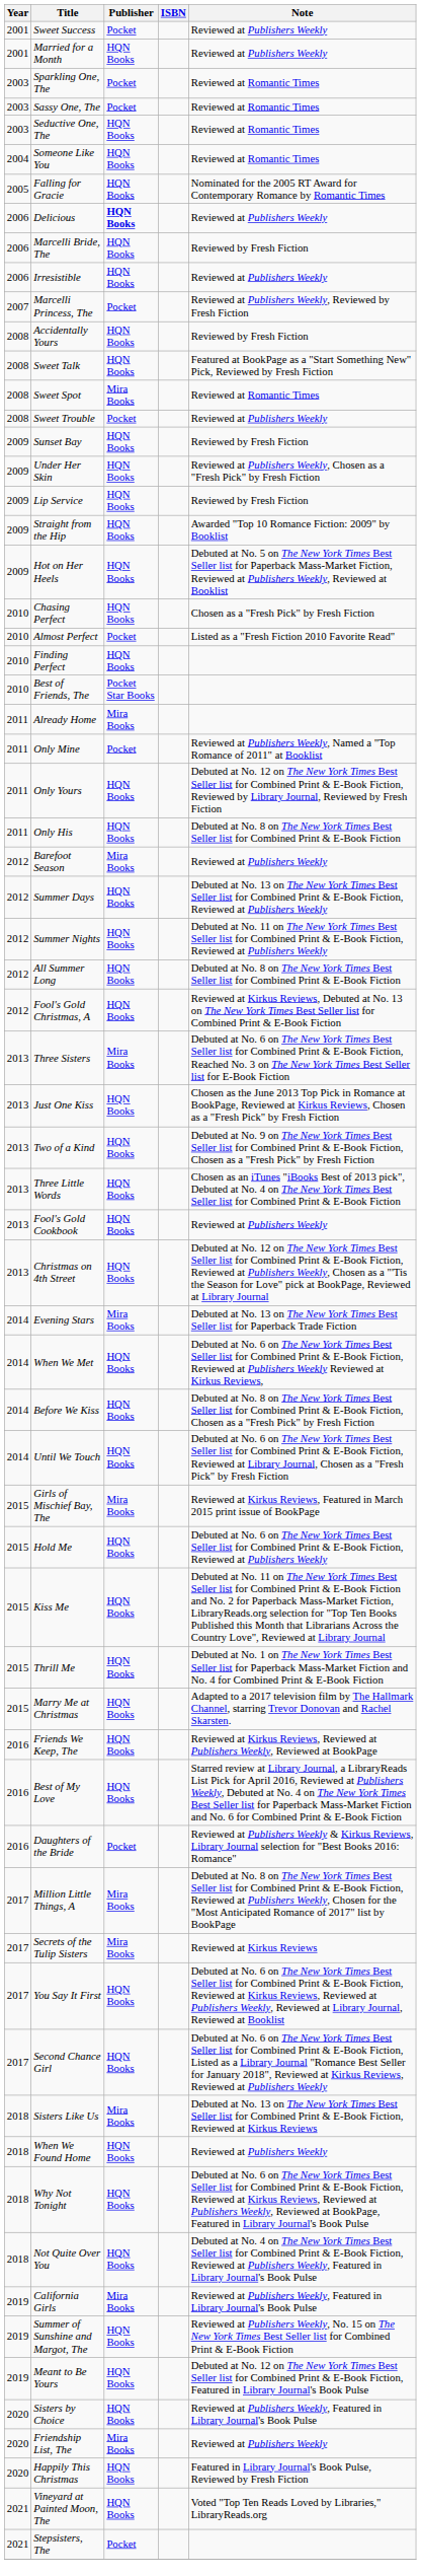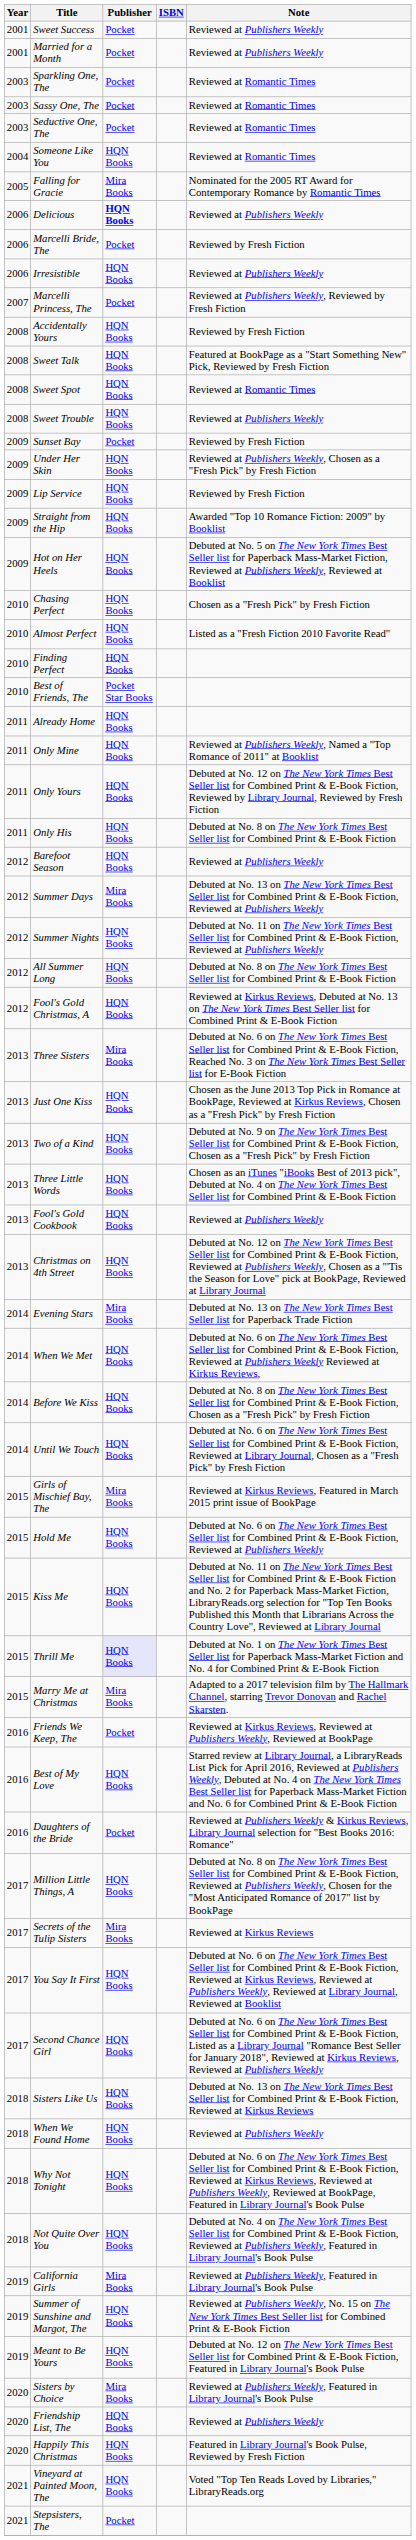 <table class="wikitable sortable">
 <tr>
 <th>Year</th>
 <th>Title</th>
 <th>Publisher</th>
 <th><a href='#'>ISBN</a></th>
 <th>Note</th>
 </tr>
 <tr>
 <td>2001</td>
 <td><em>Sweet Success</em></td>
 <td><a href='#'>Pocket</a></td>
 <td></td>
 <td>Reviewed at <em><a href='#'>Publishers Weekly</a></em></td>
 </tr>
 <tr>
 <td>2001</td>
 <td><em>Married for a Month</em></td>
-<td><a href='#'>HQN Books</a></td>
+<td><a href='#'>Pocket</a></td>
 <td></td>
 <td>Reviewed at <em><a href='#'>Publishers Weekly</a></em></td>
 </tr>
 <tr>
 <td>2003</td>
 <td><em>Sparkling One, The</em></td>
 <td><a href='#'>Pocket</a></td>
 <td></td>
 <td>Reviewed at <a href='#'>Romantic Times</a></td>
 </tr>
 <tr>
 <td>2003</td>
 <td><em>Sassy One, The</em></td>
 <td><a href='#'>Pocket</a></td>
 <td></td>
 <td>Reviewed at <a href='#'>Romantic Times</a></td>
 </tr>
 <tr>
 <td>2003</td>
 <td><em>Seductive One, The</em></td>
-<td><a href='#'>HQN Books</a></td>
+<td><a href='#'>Pocket</a></td>
 <td></td>
 <td>Reviewed at <a href='#'>Romantic Times</a></td>
 </tr>
 <tr>
 <td>2004</td>
 <td><em>Someone Like You</em></td>
 <td><a href='#'>HQN Books</a></td>
 <td></td>
 <td>Reviewed at <a href='#'>Romantic Times</a></td>
 </tr>
 <tr>
 <td>2005</td>
 <td><em>Falling for Gracie</em></td>
-<td><a href='#'>HQN Books</a></td>
+<td><a href='#'>Mira Books</a></td>
 <td></td>
 <td>Nominated for the 2005 RT Award for Contemporary Romance by <a href='#'>Romantic Times</a></td>
 </tr>
 <tr>
 <td>2006</td>
 <td><em>Delicious</em></td>
 <td><strong><a href='#'>HQN Books</a></strong></td>
 <td></td>
 <td>Reviewed at <em><a href='#'>Publishers Weekly</a></em></td>
 </tr>
 <tr>
 <td>2006</td>
 <td><em>Marcelli Bride, The</em></td>
-<td><a href='#'>HQN Books</a></td>
+<td><a href='#'>Pocket</a></td>
 <td></td>
 <td>Reviewed by Fresh Fiction</td>
 </tr>
 <tr>
 <td>2006</td>
 <td><em>Irresistible</em></td>
 <td><a href='#'>HQN Books</a></td>
 <td></td>
 <td>Reviewed at <em><a href='#'>Publishers Weekly</a></em></td>
 </tr>
 <tr>
 <td>2007</td>
 <td><em>Marcelli Princess, The</em></td>
 <td><a href='#'>Pocket</a></td>
 <td></td>
 <td>Reviewed at <em><a href='#'>Publishers Weekly</a></em>, Reviewed by Fresh Fiction</td>
 </tr>
 <tr>
 <td>2008</td>
 <td><em>Accidentally Yours</em></td>
 <td><a href='#'>HQN Books</a></td>
 <td></td>
 <td>Reviewed by Fresh Fiction</td>
 </tr>
 <tr>
 <td>2008</td>
 <td><em>Sweet Talk</em></td>
 <td><a href='#'>HQN Books</a></td>
 <td></td>
 <td>Featured at BookPage as a "Start Something New" Pick, Reviewed by Fresh Fiction</td>
 </tr>
 <tr>
 <td>2008</td>
 <td><em>Sweet Spot</em></td>
-<td><a href='#'>Mira Books</a></td>
+<td><a href='#'>HQN Books</a></td>
 <td></td>
 <td>Reviewed at <a href='#'>Romantic Times</a></td>
 </tr>
 <tr>
 <td>2008</td>
 <td><em>Sweet Trouble</em></td>
-<td><a href='#'>Pocket</a></td>
+<td><a href='#'>HQN Books</a></td>
 <td></td>
 <td>Reviewed at <em><a href='#'>Publishers Weekly</a></em></td>
 </tr>
 <tr>
 <td>2009</td>
 <td><em>Sunset Bay</em></td>
-<td><a href='#'>HQN Books</a></td>
+<td><a href='#'>Pocket</a></td>
 <td></td>
 <td>Reviewed by Fresh Fiction</td>
 </tr>
 <tr>
 <td>2009</td>
 <td><em>Under Her Skin</em></td>
 <td><a href='#'>HQN Books</a></td>
 <td></td>
 <td>Reviewed at <em><a href='#'>Publishers Weekly</a></em>, Chosen as a "Fresh Pick" by Fresh Fiction</td>
 </tr>
 <tr>
 <td>2009</td>
 <td><em>Lip Service</em></td>
 <td><a href='#'>HQN Books</a></td>
 <td></td>
 <td>Reviewed by Fresh Fiction</td>
 </tr>
 <tr>
 <td>2009</td>
 <td><em>Straight from the Hip</em></td>
 <td><a href='#'>HQN Books</a></td>
 <td></td>
 <td>Awarded "Top 10 Romance Fiction: 2009" by <a href='#'>Booklist</a></td>
 </tr>
 <tr>
 <td>2009</td>
 <td><em>Hot on Her Heels</em></td>
 <td><a href='#'>HQN Books</a></td>
 <td></td>
 <td>Debuted at No. 5 on <a href='#'><em>The New York Times</em> Best Seller list</a> for Paperback Mass-Market Fiction, Reviewed at <em><a href='#'>Publishers Weekly</a></em>, Reviewed at <a href='#'>Booklist</a></td>
 </tr>
 <tr>
 <td>2010</td>
 <td><em>Chasing Perfect</em></td>
 <td><a href='#'>HQN Books</a></td>
 <td></td>
 <td>Chosen as a "Fresh Pick" by Fresh Fiction</td>
 </tr>
 <tr>
 <td>2010</td>
 <td><em>Almost Perfect</em></td>
-<td><a href='#'>Pocket</a></td>
+<td><a href='#'>HQN Books</a></td>
 <td></td>
 <td>Listed as a "Fresh Fiction 2010 Favorite Read"</td>
 </tr>
 <tr>
 <td>2010</td>
 <td><em>Finding Perfect</em></td>
 <td><a href='#'>HQN Books</a></td>
 <td></td>
 <td></td>
 </tr>
 <tr>
 <td>2010</td>
 <td><em>Best of Friends, The</em></td>
 <td><a href='#'>Pocket Star Books</a></td>
 <td></td>
 <td></td>
 </tr>
 <tr>
 <td>2011</td>
 <td><em>Already Home</em></td>
-<td><a href='#'>Mira Books</a></td>
+<td><a href='#'>HQN Books</a></td>
 <td></td>
 <td></td>
 </tr>
 <tr>
 <td>2011</td>
 <td><em>Only Mine</em></td>
-<td><a href='#'>Pocket</a></td>
+<td><a href='#'>HQN Books</a></td>
 <td></td>
 <td>Reviewed at <em><a href='#'>Publishers Weekly</a></em>, Named a "Top Romance of 2011" at <a href='#'>Booklist</a></td>
 </tr>
 <tr>
 <td>2011</td>
 <td><em>Only Yours</em></td>
 <td><a href='#'>HQN Books</a></td>
 <td></td>
 <td>Debuted at No. 12 on <a href='#'><em>The New York Times</em> Best Seller list</a> for Combined Print & E-Book Fiction, Reviewed by <a href='#'>Library Journal</a>, Reviewed by Fresh Fiction</td>
 </tr>
 <tr>
 <td>2011</td>
 <td><em>Only His</em></td>
 <td><a href='#'>HQN Books</a></td>
 <td></td>
 <td>Debuted at No. 8 on <a href='#'><em>The New York Times</em> Best Seller list</a> for Combined Print & E-Book Fiction</td>
 </tr>
 <tr>
 <td>2012</td>
 <td><em>Barefoot Season</em></td>
-<td><a href='#'>Mira Books</a></td>
+<td><a href='#'>HQN Books</a></td>
 <td></td>
 <td>Reviewed at <em><a href='#'>Publishers Weekly</a></em></td>
 </tr>
 <tr>
 <td>2012</td>
 <td><em>Summer Days</em></td>
-<td><a href='#'>HQN Books</a></td>
+<td><a href='#'>Mira Books</a></td>
 <td></td>
 <td>Debuted at No. 13 on <a href='#'><em>The New York Times</em> Best Seller list</a> for Combined Print & E-Book Fiction, Reviewed at <em><a href='#'>Publishers Weekly</a></em></td>
 </tr>
 <tr>
 <td>2012</td>
 <td><em>Summer Nights</em></td>
 <td><a href='#'>HQN Books</a></td>
 <td></td>
 <td>Debuted at No. 11 on <a href='#'><em>The New York Times</em> Best Seller list</a> for Combined Print & E-Book Fiction, Reviewed at <em><a href='#'>Publishers Weekly</a></em></td>
 </tr>
 <tr>
 <td>2012</td>
 <td><em>All Summer Long</em></td>
 <td><a href='#'>HQN Books</a></td>
 <td></td>
 <td>Debuted at No. 8 on <a href='#'><em>The New York Times</em> Best Seller list</a> for Combined Print & E-Book Fiction</td>
 </tr>
 <tr>
 <td>2012</td>
 <td><em>Fool's Gold Christmas, A</em></td>
 <td><a href='#'>HQN Books</a></td>
 <td></td>
 <td>Reviewed at <a href='#'>Kirkus Reviews</a>, Debuted at No. 13 on <a href='#'><em>The New York Times</em> Best Seller list</a> for Combined Print & E-Book Fiction</td>
 </tr>
 <tr>
 <td>2013</td>
 <td><em>Three Sisters</em></td>
 <td><a href='#'>Mira Books</a></td>
 <td></td>
 <td>Debuted at No. 6 on <a href='#'><em>The New York Times</em> Best Seller list</a> for Combined Print & E-Book Fiction, Reached No. 3 on <a href='#'><em>The New York Times</em> Best Seller list</a> for E-Book Fiction</td>
 </tr>
 <tr>
 <td>2013</td>
 <td><em>Just One Kiss</em></td>
 <td><a href='#'>HQN Books</a></td>
 <td></td>
 <td>Chosen as the June 2013 Top Pick in Romance at BookPage, Reviewed at <a href='#'>Kirkus Reviews</a>, Chosen as a "Fresh Pick" by Fresh Fiction</td>
 </tr>
 <tr>
 <td>2013</td>
 <td><em>Two of a Kind</em></td>
 <td><a href='#'>HQN Books</a></td>
 <td></td>
 <td>Debuted at No. 9 on <a href='#'><em>The New York Times</em> Best Seller list</a> for Combined Print & E-Book Fiction, Chosen as a "Fresh Pick" by Fresh Fiction</td>
 </tr>
 <tr>
 <td>2013</td>
 <td><em>Three Little Words</em></td>
 <td><a href='#'>HQN Books</a></td>
 <td></td>
 <td>Chosen as an <a href='#'>iTunes</a> "<a href='#'>iBooks</a> Best of 2013 pick", Debuted at No. 4 on <a href='#'><em>The New York Times</em> Best Seller list</a> for Combined Print & E-Book Fiction</td>
 </tr>
 <tr>
 <td>2013</td>
 <td><em>Fool's Gold Cookbook</em></td>
 <td><a href='#'>HQN Books</a></td>
 <td></td>
 <td>Reviewed at <em><a href='#'>Publishers Weekly</a></em></td>
 </tr>
 <tr>
 <td>2013</td>
 <td><em>Christmas on 4th Street</em></td>
 <td><a href='#'>HQN Books</a></td>
 <td></td>
 <td>Debuted at No. 12 on <a href='#'><em>The New York Times</em> Best Seller list</a> for Combined Print & E-Book Fiction, Reviewed at <em><a href='#'>Publishers Weekly</a></em>, Chosen as a "'Tis the Season for Love" pick at BookPage, Reviewed at <a href='#'>Library Journal</a></td>
 </tr>
 <tr>
 <td>2014</td>
 <td><em>Evening Stars</em></td>
 <td><a href='#'>Mira Books</a></td>
 <td></td>
 <td>Debuted at No. 13 on <a href='#'><em>The New York Times</em> Best Seller list</a> for Paperback Trade Fiction</td>
 </tr>
 <tr>
 <td>2014</td>
 <td><em>When We Met</em></td>
 <td><a href='#'>HQN Books</a></td>
 <td></td>
 <td>Debuted at No. 6 on <a href='#'><em>The New York Times</em> Best Seller list</a> for Combined Print & E-Book Fiction, Reviewed at <em><a href='#'>Publishers Weekly</a></em> Reviewed at <a href='#'>Kirkus Reviews</a>,</td>
 </tr>
 <tr>
 <td>2014</td>
 <td><em>Before We Kiss</em></td>
 <td><a href='#'>HQN Books</a></td>
 <td></td>
 <td>Debuted at No. 8 on <a href='#'><em>The New York Times</em> Best Seller list</a> for Combined Print & E-Book Fiction, Chosen as a "Fresh Pick" by Fresh Fiction</td>
 </tr>
 <tr>
 <td>2014</td>
 <td><em>Until We Touch</em></td>
 <td><a href='#'>HQN Books</a></td>
 <td></td>
 <td>Debuted at No. 6 on <a href='#'><em>The New York Times</em> Best Seller list</a> for Combined Print & E-Book Fiction, Reviewed at <a href='#'>Library Journal</a>, Chosen as a "Fresh Pick" by Fresh Fiction</td>
 </tr>
 <tr>
 <td>2015</td>
 <td><em>Girls of Mischief Bay, The</em></td>
 <td><a href='#'>Mira Books</a></td>
 <td></td>
 <td>Reviewed at <a href='#'>Kirkus Reviews</a>, Featured in March 2015 print issue of BookPage</td>
 </tr>
 <tr>
 <td>2015</td>
 <td><em>Hold Me</em></td>
 <td><a href='#'>HQN Books</a></td>
 <td></td>
 <td>Debuted at No. 6 on <a href='#'><em>The New York Times</em> Best Seller list</a> for Combined Print & E-Book Fiction, Reviewed at <em><a href='#'>Publishers Weekly</a></em></td>
 </tr>
 <tr>
 <td>2015</td>
 <td><em>Kiss Me</em></td>
 <td><a href='#'>HQN Books</a></td>
 <td></td>
 <td>Debuted at No. 11 on <a href='#'><em>The New York Times</em> Best Seller list</a> for Combined Print & E-Book Fiction and No. 2 for Paperback Mass-Market Fiction, LibraryReads.org selection for "Top Ten Books Published this Month that Librarians Across the Country Love", Reviewed at <a href='#'>Library Journal</a></td>
 </tr>
 <tr>
 <td>2015</td>
 <td><em>Thrill Me</em></td>
-<td><a href='#'>HQN Books</a></td>
+<td style="background: lavender;"><a href='#'>HQN Books</a></td>
 <td></td>
 <td>Debuted at No. 1 on <a href='#'><em>The New York Times</em> Best Seller list</a> for Paperback Mass-Market Fiction and No. 4 for Combined Print & E-Book Fiction</td>
 </tr>
 <tr>
 <td>2015</td>
 <td><em>Marry Me at Christmas</em></td>
-<td><a href='#'>HQN Books</a></td>
+<td><a href='#'>Mira Books</a></td>
 <td></td>
 <td>Adapted to a 2017 television film by <a href='#'>The Hallmark Channel</a>, starring <a href='#'>Trevor Donovan</a> and <a href='#'>Rachel Skarsten</a>.</td>
 </tr>
 <tr>
 <td>2016</td>
 <td><em>Friends We Keep, The</em></td>
-<td><a href='#'>HQN Books</a></td>
+<td><a href='#'>Pocket</a></td>
 <td></td>
 <td>Reviewed at <a href='#'>Kirkus Reviews</a>, Reviewed at <em><a href='#'>Publishers Weekly</a></em>, Reviewed at BookPage</td>
 </tr>
 <tr>
 <td>2016</td>
 <td><em>Best of My Love</em></td>
 <td><a href='#'>HQN Books</a></td>
 <td></td>
 <td>Starred review at <a href='#'>Library Journal</a>, a LibraryReads List Pick for April 2016, Reviewed at <em><a href='#'>Publishers Weekly</a></em>, Debuted at No. 4 on <a href='#'><em>The New York Times</em> Best Seller list</a> for Paperback Mass-Market Fiction and No. 6 for Combined Print & E-Book Fiction</td>
 </tr>
 <tr>
 <td>2016</td>
 <td><em>Daughters of the Bride</em></td>
 <td><a href='#'>Pocket</a></td>
 <td></td>
 <td>Reviewed at <em><a href='#'>Publishers Weekly</a></em> & <a href='#'>Kirkus Reviews</a>, <a href='#'>Library Journal</a> selection for "Best Books 2016: Romance"</td>
 </tr>
 <tr>
 <td>2017</td>
 <td><em>Million Little Things, A</em></td>
-<td><a href='#'>Mira Books</a></td>
+<td><a href='#'>HQN Books</a></td>
 <td></td>
 <td>Debuted at No. 8 on <a href='#'><em>The New York Times</em> Best Seller list</a> for Combined Print & E-Book Fiction, Reviewed at <em><a href='#'>Publishers Weekly</a></em>, Chosen for the "Most Anticipated Romance of 2017" list by BookPage</td>
 </tr>
 <tr>
 <td>2017</td>
 <td><em>Secrets of the Tulip Sisters</em></td>
 <td><a href='#'>Mira Books</a></td>
 <td></td>
 <td>Reviewed at <a href='#'>Kirkus Reviews</a></td>
 </tr>
 <tr>
 <td>2017</td>
 <td><em>You Say It First</em></td>
 <td><a href='#'>HQN Books</a></td>
 <td></td>
 <td>Debuted at No. 6 on <a href='#'><em>The New York Times</em> Best Seller list</a> for Combined Print & E-Book Fiction, Reviewed at <a href='#'>Kirkus Reviews</a>, Reviewed at <em><a href='#'>Publishers Weekly</a></em>, Reviewed at <a href='#'>Library Journal</a>, Reviewed at <a href='#'>Booklist</a></td>
 </tr>
 <tr>
 <td>2017</td>
 <td><em>Second Chance Girl</em></td>
 <td><a href='#'>HQN Books</a></td>
 <td></td>
 <td>Debuted at No. 6 on <a href='#'><em>The New York Times</em> Best Seller list</a> for Combined Print & E-Book Fiction, Listed as a <a href='#'>Library Journal</a> "Romance Best Seller for January 2018", Reviewed at <a href='#'>Kirkus Reviews</a>, Reviewed at <em><a href='#'>Publishers Weekly</a></em></td>
 </tr>
 <tr>
 <td>2018</td>
 <td><em>Sisters Like Us</em></td>
-<td><a href='#'>Mira Books</a></td>
+<td><a href='#'>HQN Books</a></td>
 <td></td>
 <td>Debuted at No. 13 on <a href='#'><em>The New York Times</em> Best Seller list</a> for Combined Print & E-Book Fiction, Reviewed at <a href='#'>Kirkus Reviews</a></td>
 </tr>
 <tr>
 <td>2018</td>
 <td><em>When We Found Home</em></td>
 <td><a href='#'>HQN Books</a></td>
 <td></td>
 <td>Reviewed at <em><a href='#'>Publishers Weekly</a></em></td>
 </tr>
 <tr>
 <td>2018</td>
 <td><em>Why Not Tonight</em></td>
 <td><a href='#'>HQN Books</a></td>
 <td></td>
 <td>Debuted at No. 6 on <a href='#'><em>The New York Times</em> Best Seller list</a> for Combined Print & E-Book Fiction, Reviewed at <a href='#'>Kirkus Reviews</a>, Reviewed at <em><a href='#'>Publishers Weekly</a></em>, Reviewed at BookPage, Featured in <a href='#'>Library Journal</a>'s Book Pulse</td>
 </tr>
 <tr>
 <td>2018</td>
 <td><em>Not Quite Over You</em></td>
 <td><a href='#'>HQN Books</a></td>
 <td></td>
 <td>Debuted at No. 4 on <a href='#'><em>The New York Times</em> Best Seller list</a> for Combined Print & E-Book Fiction, Reviewed at <em><a href='#'>Publishers Weekly</a></em>, Featured in <a href='#'>Library Journal</a>'s Book Pulse</td>
 </tr>
 <tr>
 <td>2019</td>
 <td><em>California Girls</em></td>
 <td><a href='#'>Mira Books</a></td>
 <td></td>
 <td>Reviewed at <em><a href='#'>Publishers Weekly</a></em>, Featured in <a href='#'>Library Journal</a>'s Book Pulse</td>
 </tr>
 <tr>
 <td>2019</td>
 <td><em>Summer of Sunshine and Margot, The</em></td>
 <td><a href='#'>HQN Books</a></td>
 <td></td>
 <td>Reviewed at <em><a href='#'>Publishers Weekly</a></em>, No. 15 on <a href='#'><em>The New York Times</em> Best Seller list</a> for Combined Print & E-Book Fiction</td>
 </tr>
 <tr>
 <td>2019</td>
 <td><em>Meant to Be Yours</em></td>
 <td><a href='#'>HQN Books</a></td>
 <td></td>
 <td>Debuted at No. 12 on <a href='#'><em>The New York Times</em> Best Seller list</a> for Combined Print & E-Book Fiction, Featured in <a href='#'>Library Journal</a>'s Book Pulse</td>
 </tr>
 <tr>
 <td>2020</td>
 <td><em>Sisters by Choice</em></td>
-<td><a href='#'>HQN Books</a></td>
+<td><a href='#'>Mira Books</a></td>
 <td></td>
 <td>Reviewed at <em><a href='#'>Publishers Weekly</a></em>, Featured in <a href='#'>Library Journal</a>'s Book Pulse</td>
 </tr>
 <tr>
 <td>2020</td>
 <td><em>Friendship List, The</em></td>
-<td><a href='#'>Mira Books</a></td>
+<td><a href='#'>HQN Books</a></td>
 <td></td>
 <td>Reviewed at <em><a href='#'>Publishers Weekly</a></em></td>
 </tr>
 <tr>
 <td>2020</td>
 <td><em>Happily This Christmas</em></td>
 <td><a href='#'>HQN Books</a></td>
 <td></td>
 <td>Featured in <a href='#'>Library Journal</a>'s Book Pulse, Reviewed by Fresh Fiction</td>
 </tr>
 <tr>
 <td>2021</td>
 <td><em>Vineyard at Painted Moon, The</em></td>
 <td><a href='#'>HQN Books</a></td>
 <td></td>
 <td>Voted "Top Ten Reads Loved by Libraries," LibraryReads.org</td>
 </tr>
 <tr>
 <td>2021</td>
 <td><em>Stepsisters, The</em></td>
 <td><a href='#'>Pocket</a></td>
 <td></td>
 <td></td>
 </tr>
 <tr>
 </tr>
 </table>
